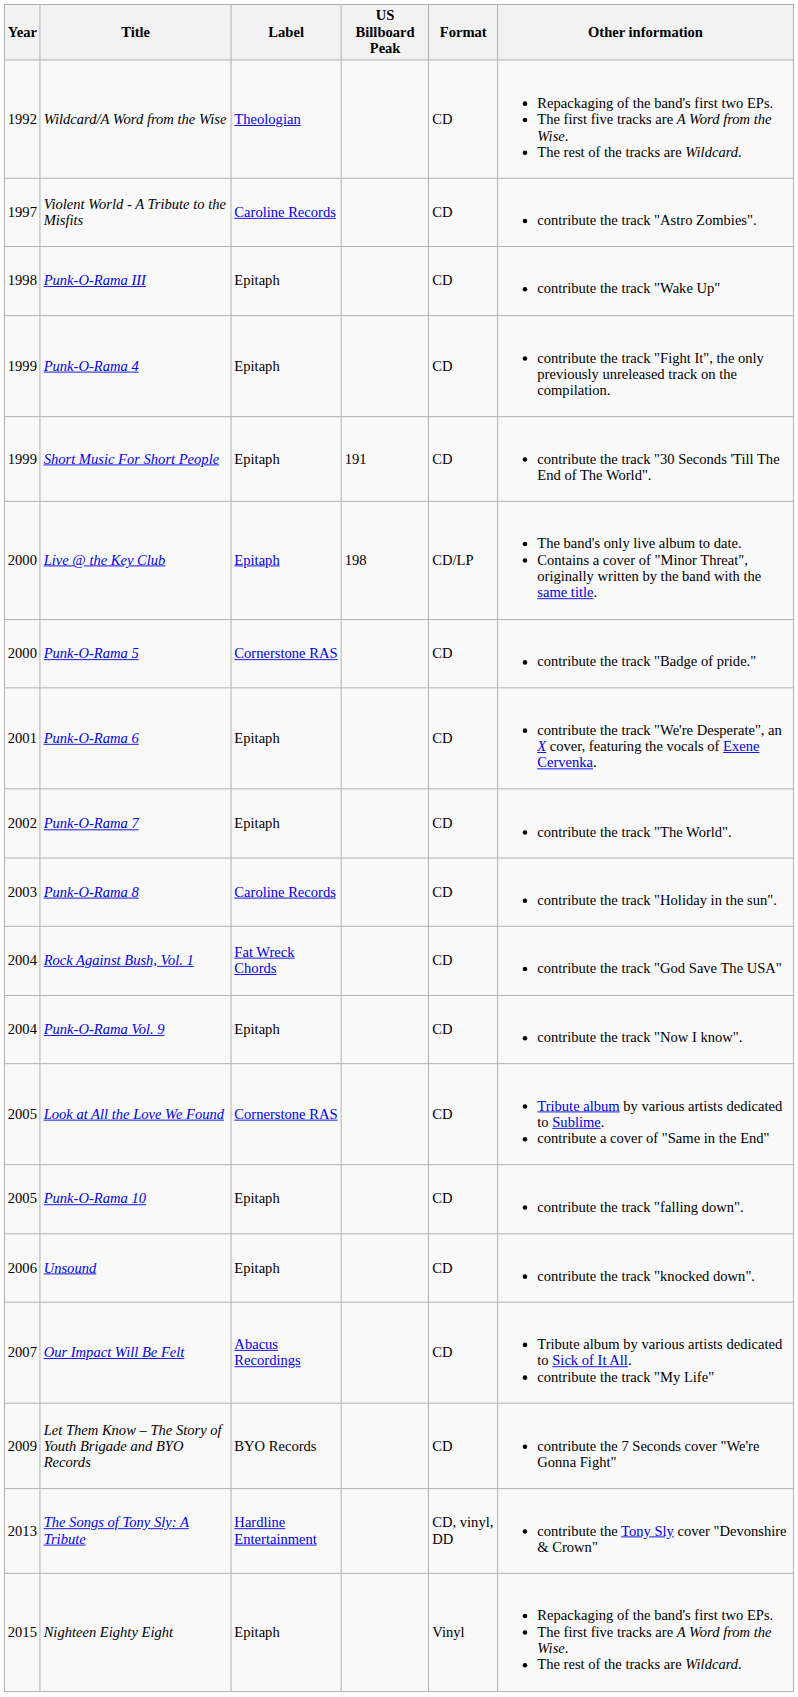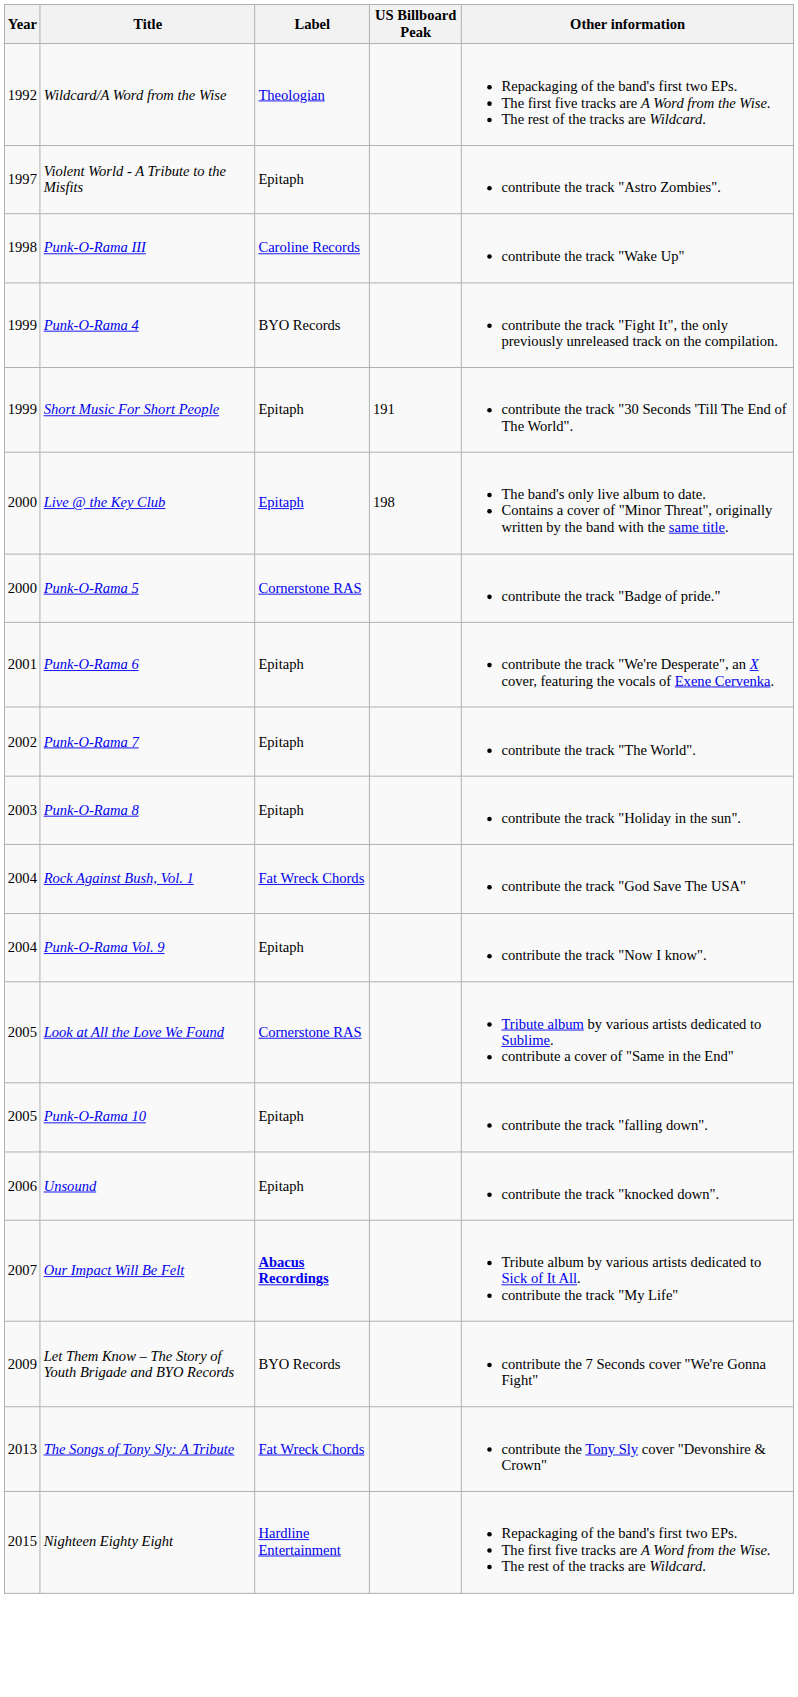 <table class="wikitable">
 <tr>
 <th>Year</th>
 <th>Title</th>
 <th>Label</th>
 <th>US Billboard Peak</th>
-<th>Format</th>
 <th>Other information</th>
 </tr>
 <tr>
 <td>1992</td>
 <td><em>Wildcard/A Word from the Wise</em></td>
 <td><a href='#'>Theologian</a></td>
 <td></td>
-<td>CD</td>
 <td><br><ul><li>Repackaging of the band's first two EPs.</li><li>The first five tracks are <em>A Word from the Wise</em>.</li><li>The rest of the tracks are <em>Wildcard</em>.</li></ul></td>
 </tr>
 <tr>
 <td>1997</td>
 <td><em>Violent World - A Tribute to the Misfits</em></td>
-<td><a href='#'>Caroline Records</a></td>
+<td>Epitaph</td>
 <td></td>
-<td>CD</td>
 <td><br><ul><li>contribute the track "Astro Zombies".</li></ul></td>
 </tr>
 <tr>
 <td>1998</td>
 <td><em><a href='#'>Punk-O-Rama III</a></em></td>
-<td>Epitaph</td>
+<td><a href='#'>Caroline Records</a></td>
 <td></td>
-<td>CD</td>
 <td><br><ul><li>contribute the track "Wake Up"</li></ul></td>
 </tr>
 <tr>
 <td>1999</td>
 <td><em><a href='#'>Punk-O-Rama 4</a></em></td>
-<td>Epitaph</td>
+<td>BYO Records</td>
 <td></td>
-<td>CD</td>
 <td><br><ul><li>contribute the track "Fight It", the only previously unreleased track on the compilation.</li></ul></td>
 </tr>
 <tr>
 <td>1999</td>
 <td><em><a href='#'>Short Music For Short People</a></em></td>
 <td>Epitaph</td>
 <td>191</td>
-<td>CD</td>
 <td><br><ul><li>contribute the track "30 Seconds 'Till The End of The World".</li></ul></td>
 </tr>
 <tr>
 <td>2000</td>
 <td><em><a href='#'>Live @ the Key Club</a></em></td>
 <td><a href='#'>Epitaph</a></td>
 <td>198</td>
-<td>CD/LP</td>
 <td><br><ul><li>The band's only live album to date.</li><li>Contains a cover of "Minor Threat", originally written by the band with the <a href='#'>same title</a>.</li></ul></td>
 </tr>
 <tr>
 <td>2000</td>
 <td><em><a href='#'>Punk-O-Rama 5</a></em></td>
 <td><a href='#'>Cornerstone RAS</a></td>
 <td></td>
-<td>CD</td>
 <td><br><ul><li>contribute the track "Badge of pride."</li></ul></td>
 </tr>
 <tr>
 <td>2001</td>
 <td><em><a href='#'>Punk-O-Rama 6</a></em></td>
 <td>Epitaph</td>
 <td></td>
-<td>CD</td>
 <td><br><ul><li>contribute the track "We're Desperate", an <em><a href='#'>X</a></em> cover, featuring the vocals of <a href='#'>Exene Cervenka</a>.</li></ul></td>
 </tr>
 <tr>
 <td>2002</td>
 <td><em><a href='#'>Punk-O-Rama 7</a></em></td>
 <td>Epitaph</td>
 <td></td>
-<td>CD</td>
 <td><br><ul><li>contribute the track "The World".</li></ul></td>
 </tr>
 <tr>
 <td>2003</td>
 <td><em><a href='#'>Punk-O-Rama 8</a></em></td>
-<td><a href='#'>Caroline Records</a></td>
+<td>Epitaph</td>
 <td></td>
-<td>CD</td>
 <td><br><ul><li>contribute the track "Holiday in the sun".</li></ul></td>
 </tr>
 <tr>
 <td>2004</td>
 <td><em><a href='#'>Rock Against Bush, Vol. 1</a></em></td>
 <td><a href='#'>Fat Wreck Chords</a></td>
 <td></td>
-<td>CD</td>
 <td><br><ul><li>contribute the track "God Save The USA"</li></ul></td>
 </tr>
 <tr>
 <td>2004</td>
 <td><em><a href='#'>Punk-O-Rama Vol. 9</a></em></td>
 <td>Epitaph</td>
 <td></td>
-<td>CD</td>
 <td><br><ul><li>contribute the track "Now I know".</li></ul></td>
 </tr>
 <tr>
 <td>2005</td>
 <td><em><a href='#'>Look at All the Love We Found</a></em></td>
 <td><a href='#'>Cornerstone RAS</a></td>
 <td></td>
-<td>CD</td>
 <td><br><ul><li><a href='#'>Tribute album</a> by various artists dedicated to <a href='#'>Sublime</a>.</li><li>contribute a cover of "Same in the End"</li></ul></td>
 </tr>
 <tr>
 <td>2005</td>
 <td><em><a href='#'>Punk-O-Rama 10</a></em></td>
 <td>Epitaph</td>
 <td></td>
-<td>CD</td>
 <td><br><ul><li>contribute the track "falling down".</li></ul></td>
 </tr>
 <tr>
 <td>2006</td>
 <td><em><a href='#'>Unsound</a></em></td>
 <td>Epitaph</td>
 <td></td>
-<td>CD</td>
 <td><br><ul><li>contribute the track "knocked down".</li></ul></td>
 </tr>
 <tr>
 <td>2007</td>
 <td><em><a href='#'>Our Impact Will Be Felt</a></em></td>
-<td><a href='#'>Abacus Recordings</a></td>
+<td><strong><a href='#'>Abacus Recordings</a></strong></td>
 <td></td>
-<td>CD</td>
 <td><br><ul><li>Tribute album by various artists dedicated to <a href='#'>Sick of It All</a>.</li><li>contribute the track "My Life"</li></ul></td>
 </tr>
 <tr>
 <td>2009</td>
 <td><em>Let Them Know – The Story of Youth Brigade and BYO Records</em></td>
 <td>BYO Records</td>
 <td></td>
-<td>CD</td>
 <td><br><ul><li>contribute the 7 Seconds cover "We're Gonna Fight"</li></ul></td>
 </tr>
 <tr>
 <td>2013</td>
 <td><em><a href='#'>The Songs of Tony Sly: A Tribute</a></em></td>
-<td><a href='#'>Hardline Entertainment</a></td>
+<td><a href='#'>Fat Wreck Chords</a></td>
 <td></td>
-<td>CD, vinyl, DD</td>
 <td><br><ul><li>contribute the <a href='#'>Tony Sly</a> cover "Devonshire & Crown"</li></ul></td>
 </tr>
 <tr>
 <td>2015</td>
 <td><em>Nighteen Eighty Eight</em></td>
-<td>Epitaph</td>
+<td><a href='#'>Hardline Entertainment</a></td>
 <td></td>
-<td>Vinyl</td>
 <td><br><ul><li>Repackaging of the band's first two EPs.</li><li>The first five tracks are <em>A Word from the Wise</em>.</li><li>The rest of the tracks are <em>Wildcard</em>.</li></ul></td>
 </tr>
 </table>
